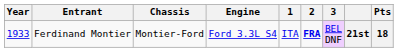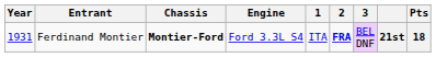 <table class="wikitable" style="text-align:center; font-size:90%">
 <tr>
 <th>Year</th>
 <th>Entrant</th>
 <th>Chassis</th>
 <th>Engine</th>
 <th>1</th>
 <th>2</th>
 <th>3</th>
 <th></th>
 <th>Pts</th>
 </tr>
 <tr>
-<td><a href='#'>1933</a></td>
+<td><a href='#'>1931</a></td>
 <td> 	Ferdinand Montier</td>
-<td>Montier-Ford</td>
+<td><strong>Montier-Ford</strong></td>
 <td><a href='#'>Ford 3.3L S4</a></td>
 <td><a href='#'>ITA</a></td>
 <td><strong><a href='#'>FRA</a></strong></td>
 <td style="background-color:#EFCFFF"><a href='#'>BEL</a><br>DNF</td>
 <th>21st</th>
 <th>18</th>
 </tr>
 </table>
